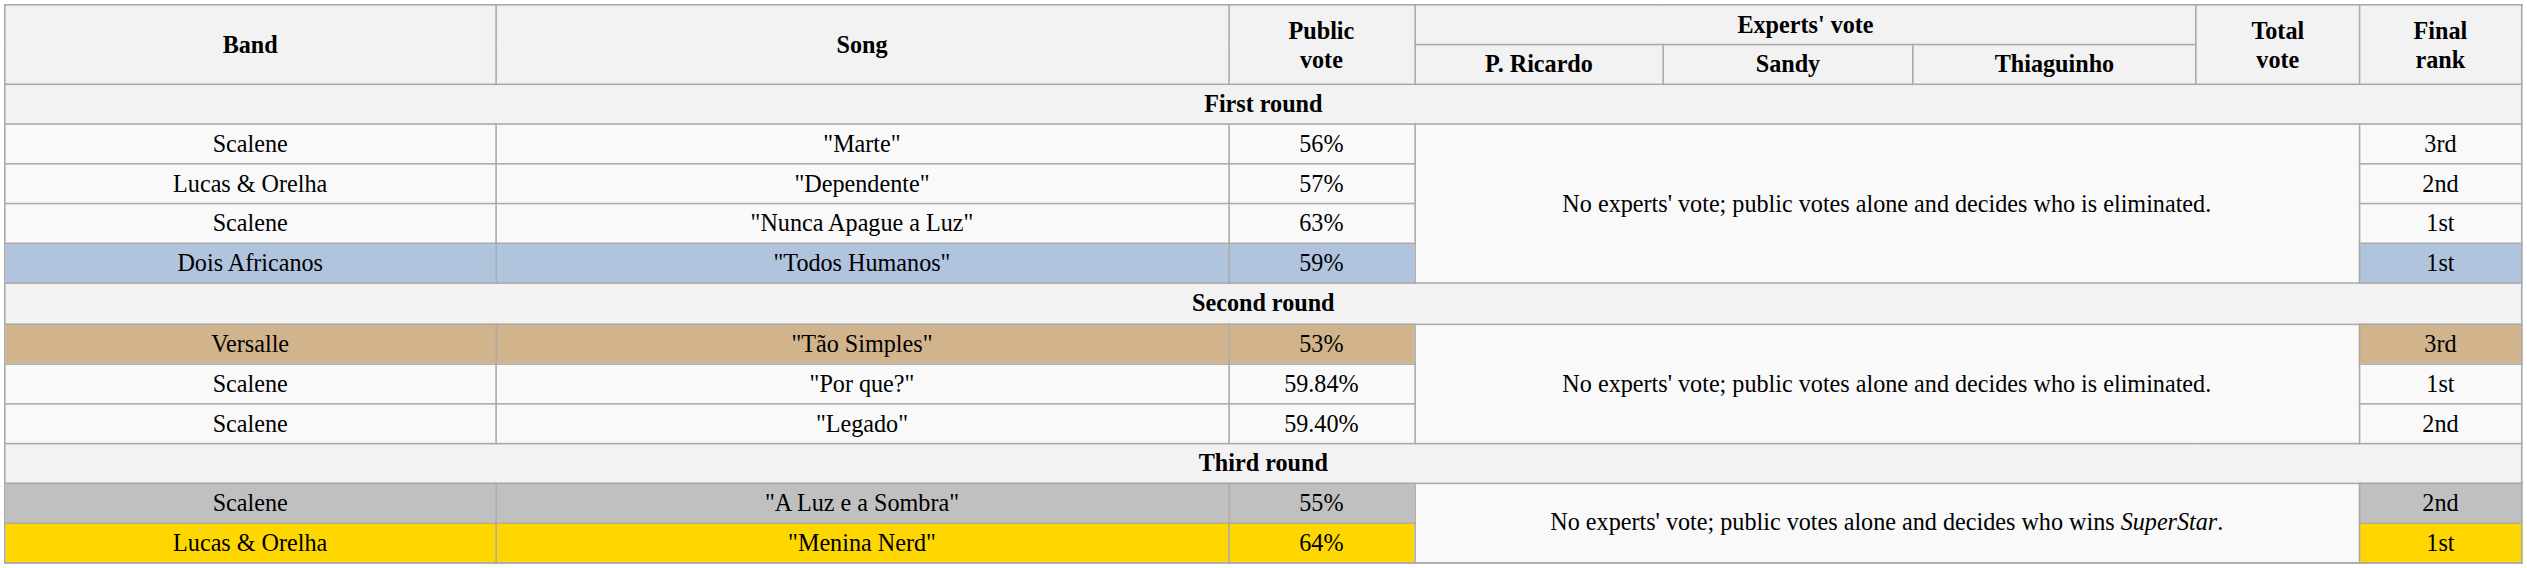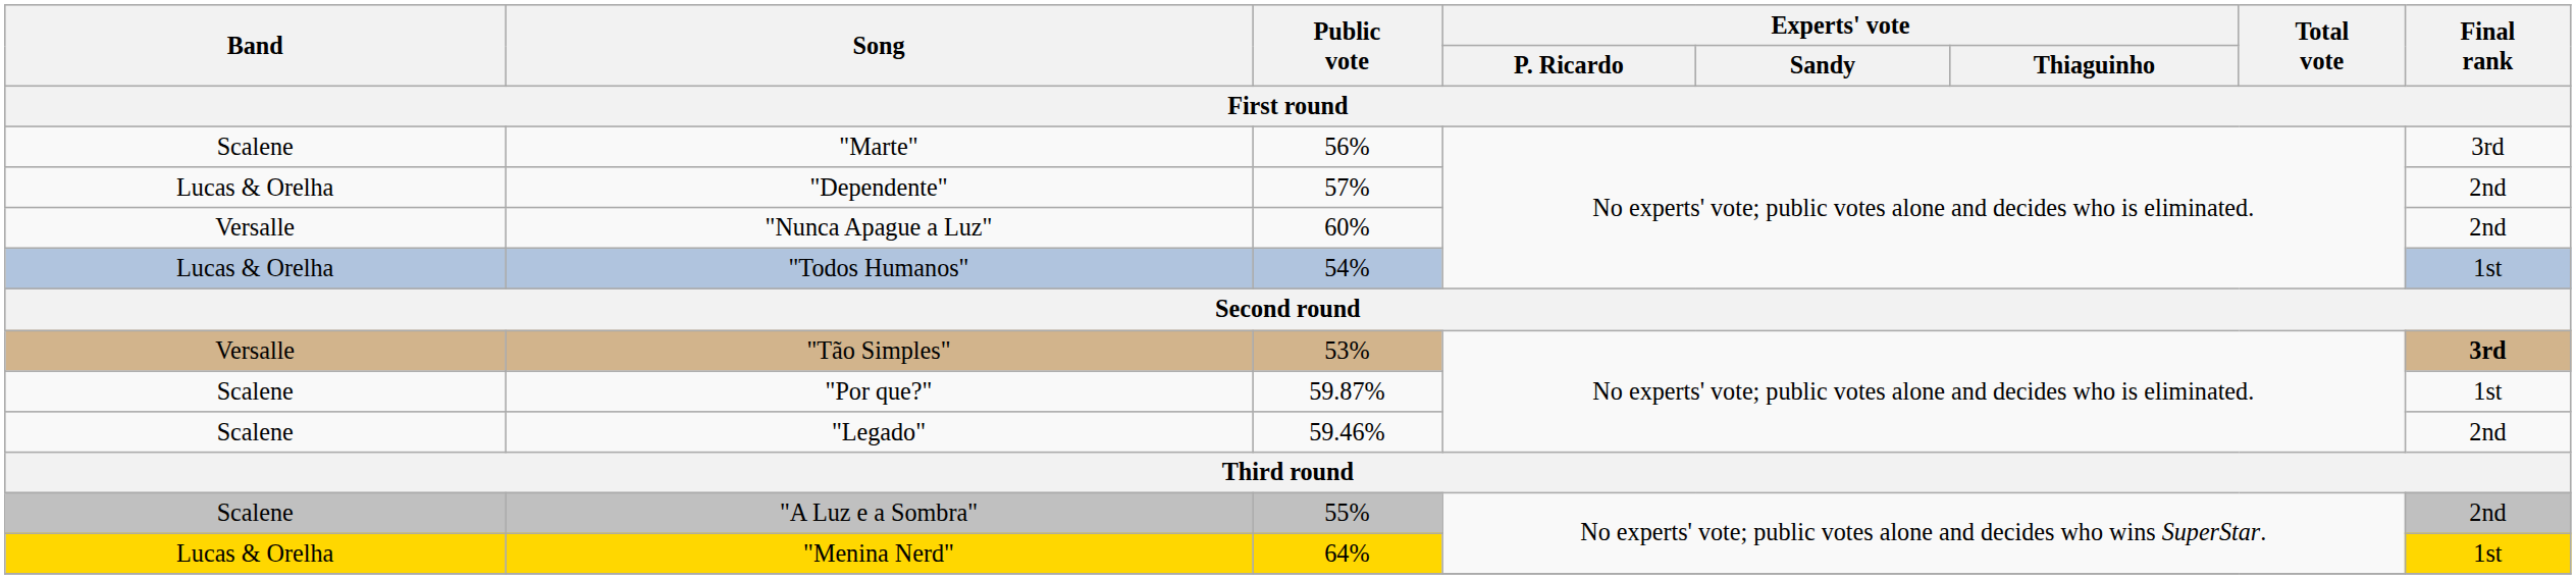 <table class="wikitable" style="font-size:95%; text-align:center" width="100%">
 <tr>
 <th width="135" rowspan=2>Band</th>
 <th width="205" rowspan=2>Song</th>
 <th width="040" rowspan=2>Public<br>vote</th>
 <th colspan=3>Experts' vote</th>
 <th width="040" rowspan=2>Total<br>vote</th>
 <th width="040" rowspan=2>Final<br>rank</th>
 </tr>
 <tr>
 <th width="065">P. Ricardo</th>
 <th width="065">Sandy</th>
 <th width="065">Thiaguinho</th>
 </tr>
 <tr>
 <th colspan=8>First round</th>
 </tr>
 <tr>
 <td>Scalene</td>
 <td>"Marte"</td>
 <td>56%</td>
 <td rowspan=4 colspan=4>No experts' vote; public votes alone and decides who is eliminated.</td>
 <td>3rd</td>
 </tr>
 <tr>
 <td>Lucas & Orelha</td>
 <td>"Dependente"</td>
 <td>57%</td>
 <td>2nd</td>
 </tr>
 <tr>
-<td>Scalene</td>
+<td>Versalle</td>
 <td>"Nunca Apague a Luz"</td>
-<td>63%</td>
-<td>1st</td>
+<td>60%</td>
+<td>2nd</td>
 </tr>
 <tr bgcolor="B0C4DE">
-<td>Dois Africanos</td>
+<td>Lucas & Orelha</td>
 <td>"Todos Humanos"</td>
-<td>59%</td>
+<td>54%</td>
 <td>1st</td>
 </tr>
 <tr>
 <th colspan=8>Second round</th>
 </tr>
 <tr>
 <td bgcolor="D2B48C">Versalle</td>
 <td bgcolor="D2B48C">"Tão Simples"</td>
 <td bgcolor="D2B48C">53%</td>
 <td rowspan=3 colspan=4>No experts' vote; public votes alone and decides who is eliminated.</td>
-<td bgcolor="D2B48C">3rd</td>
+<td bgcolor="D2B48C"><strong>3rd</strong></td>
 </tr>
 <tr>
 <td>Scalene</td>
 <td>"Por que?"</td>
-<td>59.84%</td>
+<td>59.87%</td>
 <td>1st</td>
 </tr>
 <tr>
 <td>Scalene</td>
 <td>"Legado"</td>
-<td>59.40%</td>
+<td>59.46%</td>
 <td>2nd</td>
 </tr>
 <tr>
 <th colspan=8>Third round</th>
 </tr>
 <tr>
 <td bgcolor="C0C0C0">Scalene</td>
 <td bgcolor="C0C0C0">"A Luz e a Sombra"</td>
 <td bgcolor="C0C0C0">55%</td>
 <td rowspan=2 colspan=4>No experts' vote; public votes alone and decides who wins <em>SuperStar</em>.</td>
 <td bgcolor="C0C0C0">2nd</td>
 </tr>
 <tr>
 <td bgcolor="FFD700">Lucas & Orelha</td>
 <td bgcolor="FFD700">"Menina Nerd"</td>
 <td bgcolor="FFD700">64%</td>
 <td bgcolor="FFD700">1st</td>
 </tr>
 <tr>
 </tr>
 </table>
